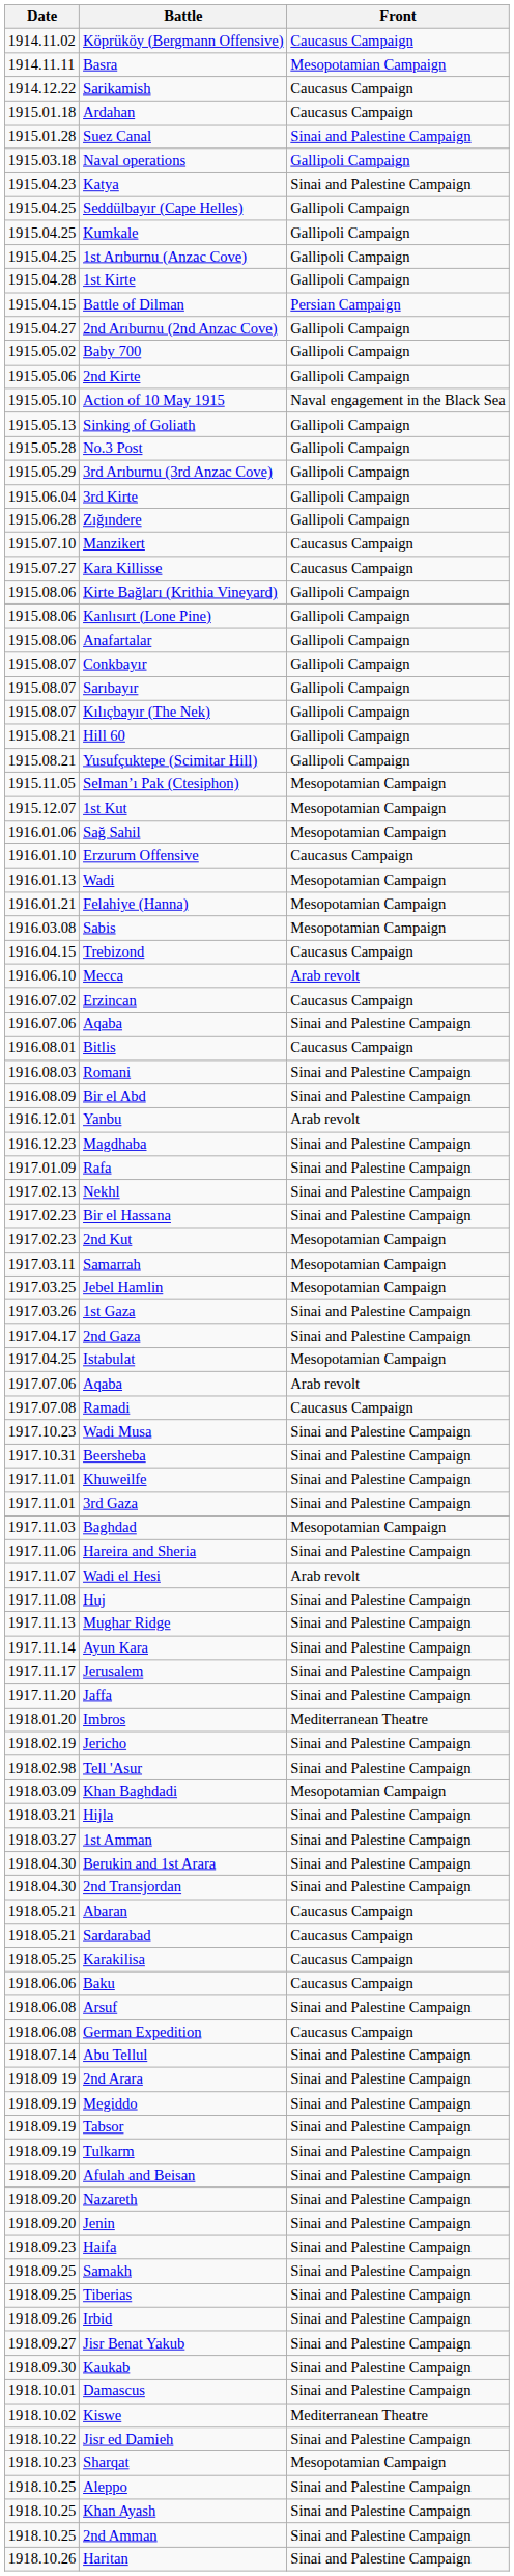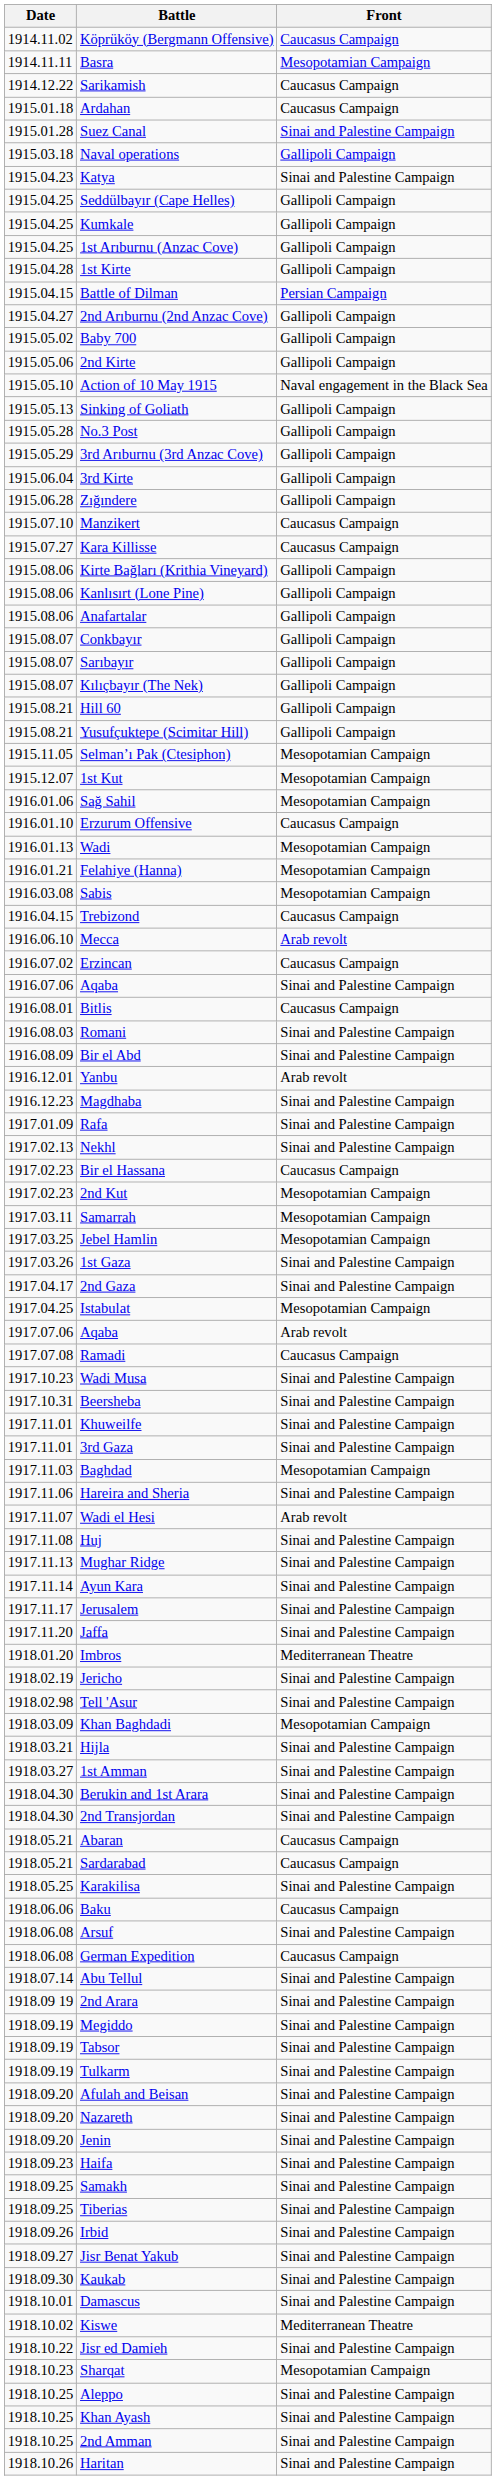 <table class="sortable wikitable">
 <tr>
 <th>Date</th>
 <th>Battle</th>
 <th>Front</th>
 </tr>
 <tr>
 <td>1914.11.02</td>
 <td><a href='#'>Köprüköy (Bergmann Offensive)</a></td>
 <td><a href='#'>Caucasus Campaign</a></td>
 </tr>
 <tr>
 <td>1914.11.11</td>
 <td><a href='#'>Basra</a></td>
 <td><a href='#'>Mesopotamian Campaign</a></td>
 </tr>
 <tr>
 <td>1914.12.22</td>
 <td><a href='#'>Sarikamish</a></td>
 <td>Caucasus Campaign</td>
 </tr>
 <tr>
 <td>1915.01.18</td>
 <td><a href='#'>Ardahan</a></td>
 <td>Caucasus Campaign</td>
 </tr>
 <tr>
 <td>1915.01.28</td>
 <td><a href='#'>Suez Canal</a></td>
 <td><a href='#'>Sinai and Palestine Campaign</a></td>
 </tr>
 <tr>
 <td>1915.03.18</td>
 <td><a href='#'>Naval operations</a></td>
 <td><a href='#'>Gallipoli Campaign</a></td>
 </tr>
 <tr>
 <td>1915.04.23</td>
 <td><a href='#'>Katya</a></td>
 <td>Sinai and Palestine Campaign</td>
 </tr>
 <tr>
 <td>1915.04.25</td>
 <td><a href='#'>Seddülbayır (Cape Helles)</a></td>
 <td>Gallipoli Campaign</td>
 </tr>
 <tr>
 <td>1915.04.25</td>
 <td><a href='#'>Kumkale</a></td>
 <td>Gallipoli Campaign</td>
 </tr>
 <tr>
 <td>1915.04.25</td>
 <td><a href='#'>1st Arıburnu (Anzac Cove)</a></td>
 <td>Gallipoli Campaign</td>
 </tr>
 <tr>
 <td>1915.04.28</td>
 <td><a href='#'>1st Kirte</a></td>
 <td>Gallipoli Campaign</td>
 </tr>
 <tr>
 <td>1915.04.15</td>
 <td><a href='#'>Battle of Dilman</a></td>
 <td><a href='#'>Persian Campaign</a></td>
 </tr>
 <tr>
 <td>1915.04.27</td>
 <td><a href='#'>2nd Arıburnu (2nd Anzac Cove)</a></td>
 <td>Gallipoli Campaign</td>
 </tr>
 <tr>
 <td>1915.05.02</td>
 <td><a href='#'>Baby 700</a></td>
 <td>Gallipoli Campaign</td>
 </tr>
 <tr>
 <td>1915.05.06</td>
 <td><a href='#'>2nd Kirte</a></td>
 <td>Gallipoli Campaign</td>
 </tr>
 <tr>
 <td>1915.05.10</td>
 <td><a href='#'>Action of 10 May 1915</a></td>
 <td>Naval engagement in the Black Sea</td>
 </tr>
 <tr>
 <td>1915.05.13</td>
 <td><a href='#'>Sinking of Goliath</a></td>
 <td>Gallipoli Campaign</td>
 </tr>
 <tr>
 <td>1915.05.28</td>
 <td><a href='#'>No.3 Post</a></td>
 <td>Gallipoli Campaign</td>
 </tr>
 <tr>
 <td>1915.05.29</td>
 <td><a href='#'>3rd Arıburnu (3rd Anzac Cove)</a></td>
 <td>Gallipoli Campaign</td>
 </tr>
 <tr>
 <td>1915.06.04</td>
 <td><a href='#'>3rd Kirte</a></td>
 <td>Gallipoli Campaign</td>
 </tr>
 <tr>
 <td>1915.06.28</td>
 <td><a href='#'>Zığındere</a></td>
 <td>Gallipoli Campaign</td>
 </tr>
 <tr>
 <td>1915.07.10</td>
 <td><a href='#'>Manzikert</a></td>
 <td>Caucasus Campaign</td>
 </tr>
 <tr>
 <td>1915.07.27</td>
 <td><a href='#'>Kara Killisse</a></td>
 <td>Caucasus Campaign</td>
 </tr>
 <tr>
 <td>1915.08.06</td>
 <td><a href='#'>Kirte Bağları (Krithia Vineyard)</a></td>
 <td>Gallipoli Campaign</td>
 </tr>
 <tr>
 <td>1915.08.06</td>
 <td><a href='#'>Kanlısırt (Lone Pine)</a></td>
 <td>Gallipoli Campaign</td>
 </tr>
 <tr>
 <td>1915.08.06</td>
 <td><a href='#'>Anafartalar</a></td>
 <td>Gallipoli Campaign</td>
 </tr>
 <tr>
 <td>1915.08.07</td>
 <td><a href='#'>Conkbayır</a></td>
 <td>Gallipoli Campaign</td>
 </tr>
 <tr>
 <td>1915.08.07</td>
 <td><a href='#'>Sarıbayır</a></td>
 <td>Gallipoli Campaign</td>
 </tr>
 <tr>
 <td>1915.08.07</td>
 <td><a href='#'>Kılıçbayır (The Nek)</a></td>
 <td>Gallipoli Campaign</td>
 </tr>
 <tr>
 <td>1915.08.21</td>
 <td><a href='#'>Hill 60</a></td>
 <td>Gallipoli Campaign</td>
 </tr>
 <tr>
 <td>1915.08.21</td>
 <td><a href='#'>Yusufçuktepe (Scimitar Hill)</a></td>
 <td>Gallipoli Campaign</td>
 </tr>
 <tr>
 <td>1915.11.05</td>
 <td><a href='#'>Selman’ı Pak (Ctesiphon)</a></td>
 <td>Mesopotamian Campaign</td>
 </tr>
 <tr>
 <td>1915.12.07</td>
 <td><a href='#'>1st Kut</a></td>
 <td>Mesopotamian Campaign</td>
 </tr>
 <tr>
 <td>1916.01.06</td>
 <td><a href='#'>Sağ Sahil</a></td>
 <td>Mesopotamian Campaign</td>
 </tr>
 <tr>
 <td>1916.01.10</td>
 <td><a href='#'>Erzurum Offensive</a></td>
 <td>Caucasus Campaign</td>
 </tr>
 <tr>
 <td>1916.01.13</td>
 <td><a href='#'>Wadi</a></td>
 <td>Mesopotamian Campaign</td>
 </tr>
 <tr>
 <td>1916.01.21</td>
 <td><a href='#'>Felahiye (Hanna)</a></td>
 <td>Mesopotamian Campaign</td>
 </tr>
 <tr>
 <td>1916.03.08</td>
 <td><a href='#'>Sabis</a></td>
 <td>Mesopotamian Campaign</td>
 </tr>
 <tr>
 <td>1916.04.15</td>
 <td><a href='#'>Trebizond</a></td>
 <td>Caucasus Campaign</td>
 </tr>
 <tr>
 <td>1916.06.10</td>
 <td><a href='#'>Mecca</a></td>
 <td><a href='#'>Arab revolt</a></td>
 </tr>
 <tr>
 <td>1916.07.02</td>
 <td><a href='#'>Erzincan</a></td>
 <td>Caucasus Campaign</td>
 </tr>
 <tr>
 <td>1916.07.06</td>
 <td><a href='#'>Aqaba</a></td>
 <td>Sinai and Palestine Campaign</td>
 </tr>
 <tr>
 <td>1916.08.01</td>
 <td><a href='#'>Bitlis</a></td>
 <td>Caucasus Campaign</td>
 </tr>
 <tr>
 <td>1916.08.03</td>
 <td><a href='#'>Romani</a></td>
 <td>Sinai and Palestine Campaign</td>
 </tr>
 <tr>
 <td>1916.08.09</td>
 <td><a href='#'>Bir el Abd</a></td>
 <td>Sinai and Palestine Campaign</td>
 </tr>
 <tr>
 <td>1916.12.01</td>
 <td><a href='#'>Yanbu</a></td>
 <td>Arab revolt</td>
 </tr>
 <tr>
 <td>1916.12.23</td>
 <td><a href='#'>Magdhaba</a></td>
 <td>Sinai and Palestine Campaign</td>
 </tr>
 <tr>
 <td>1917.01.09</td>
 <td><a href='#'>Rafa</a></td>
 <td>Sinai and Palestine Campaign</td>
 </tr>
 <tr>
 <td>1917.02.13</td>
 <td><a href='#'>Nekhl</a></td>
 <td>Sinai and Palestine Campaign</td>
 </tr>
 <tr>
 <td>1917.02.23</td>
 <td><a href='#'>Bir el Hassana</a></td>
-<td>Sinai and Palestine Campaign</td>
+<td>Caucasus Campaign</td>
 </tr>
 <tr>
 <td>1917.02.23</td>
 <td><a href='#'>2nd Kut</a></td>
 <td>Mesopotamian Campaign</td>
 </tr>
 <tr>
 <td>1917.03.11</td>
 <td><a href='#'>Samarrah</a></td>
 <td>Mesopotamian Campaign</td>
 </tr>
 <tr>
 <td>1917.03.25</td>
 <td><a href='#'>Jebel Hamlin</a></td>
 <td>Mesopotamian Campaign</td>
 </tr>
 <tr>
 <td>1917.03.26</td>
 <td><a href='#'>1st Gaza</a></td>
 <td>Sinai and Palestine Campaign</td>
 </tr>
 <tr>
 <td>1917.04.17</td>
 <td><a href='#'>2nd Gaza</a></td>
 <td>Sinai and Palestine Campaign</td>
 </tr>
 <tr>
 <td>1917.04.25</td>
 <td><a href='#'>Istabulat</a></td>
 <td>Mesopotamian Campaign</td>
 </tr>
 <tr>
 <td>1917.07.06</td>
 <td><a href='#'>Aqaba</a></td>
 <td>Arab revolt</td>
 </tr>
 <tr>
 <td>1917.07.08</td>
 <td><a href='#'>Ramadi</a></td>
 <td>Caucasus Campaign</td>
 </tr>
 <tr>
 <td>1917.10.23</td>
 <td><a href='#'>Wadi Musa</a></td>
 <td>Sinai and Palestine Campaign</td>
 </tr>
 <tr>
 <td>1917.10.31</td>
 <td><a href='#'>Beersheba</a></td>
 <td>Sinai and Palestine Campaign</td>
 </tr>
 <tr>
 <td>1917.11.01</td>
 <td><a href='#'>Khuweilfe</a></td>
 <td>Sinai and Palestine Campaign</td>
 </tr>
 <tr>
 <td>1917.11.01</td>
 <td><a href='#'>3rd Gaza</a></td>
 <td>Sinai and Palestine Campaign</td>
 </tr>
 <tr>
 <td>1917.11.03</td>
 <td><a href='#'>Baghdad</a></td>
 <td>Mesopotamian Campaign</td>
 </tr>
 <tr>
 <td>1917.11.06</td>
 <td><a href='#'>Hareira and Sheria</a></td>
 <td>Sinai and Palestine Campaign</td>
 </tr>
 <tr>
 <td>1917.11.07</td>
 <td><a href='#'>Wadi el Hesi</a></td>
 <td>Arab revolt</td>
 </tr>
 <tr>
 <td>1917.11.08</td>
 <td><a href='#'>Huj</a></td>
 <td>Sinai and Palestine Campaign</td>
 </tr>
 <tr>
 <td>1917.11.13</td>
 <td><a href='#'>Mughar Ridge</a></td>
 <td>Sinai and Palestine Campaign</td>
 </tr>
 <tr>
 <td>1917.11.14</td>
 <td><a href='#'>Ayun Kara</a></td>
 <td>Sinai and Palestine Campaign</td>
 </tr>
 <tr>
 <td>1917.11.17</td>
 <td><a href='#'>Jerusalem</a></td>
 <td>Sinai and Palestine Campaign</td>
 </tr>
 <tr>
 <td>1917.11.20</td>
 <td><a href='#'>Jaffa</a></td>
 <td>Sinai and Palestine Campaign</td>
 </tr>
 <tr>
 <td>1918.01.20</td>
 <td><a href='#'>Imbros</a></td>
 <td>Mediterranean Theatre</td>
 </tr>
 <tr>
 <td>1918.02.19</td>
 <td><a href='#'>Jericho</a></td>
 <td>Sinai and Palestine Campaign</td>
 </tr>
 <tr>
 <td>1918.02.98</td>
 <td><a href='#'>Tell 'Asur</a></td>
 <td>Sinai and Palestine Campaign</td>
 </tr>
 <tr>
 <td>1918.03.09</td>
 <td><a href='#'>Khan Baghdadi</a></td>
 <td>Mesopotamian Campaign</td>
 </tr>
 <tr>
 <td>1918.03.21</td>
 <td><a href='#'>Hijla</a></td>
 <td>Sinai and Palestine Campaign</td>
 </tr>
 <tr>
 <td>1918.03.27</td>
 <td><a href='#'>1st Amman</a></td>
 <td>Sinai and Palestine Campaign</td>
 </tr>
 <tr>
 <td>1918.04.30</td>
 <td><a href='#'>Berukin and 1st Arara</a></td>
 <td>Sinai and Palestine Campaign</td>
 </tr>
 <tr>
 <td>1918.04.30</td>
 <td><a href='#'>2nd Transjordan</a></td>
 <td>Sinai and Palestine Campaign</td>
 </tr>
 <tr>
 <td>1918.05.21</td>
 <td><a href='#'>Abaran</a></td>
 <td>Caucasus Campaign</td>
 </tr>
 <tr>
 <td>1918.05.21</td>
 <td><a href='#'>Sardarabad</a></td>
 <td>Caucasus Campaign</td>
 </tr>
 <tr>
 <td>1918.05.25</td>
 <td><a href='#'>Karakilisa</a></td>
-<td>Caucasus Campaign</td>
+<td>Sinai and Palestine Campaign</td>
 </tr>
 <tr>
 <td>1918.06.06</td>
 <td><a href='#'>Baku</a></td>
 <td>Caucasus Campaign</td>
 </tr>
 <tr>
 <td>1918.06.08</td>
 <td><a href='#'>Arsuf</a></td>
 <td>Sinai and Palestine Campaign</td>
 </tr>
 <tr>
 <td>1918.06.08</td>
 <td><a href='#'>German Expedition</a></td>
 <td>Caucasus Campaign</td>
 </tr>
 <tr>
 <td>1918.07.14</td>
 <td><a href='#'>Abu Tellul</a></td>
 <td>Sinai and Palestine Campaign</td>
 </tr>
 <tr>
 <td>1918.09 19</td>
 <td><a href='#'>2nd Arara</a></td>
 <td>Sinai and Palestine Campaign</td>
 </tr>
 <tr>
 <td>1918.09.19</td>
 <td><a href='#'>Megiddo</a></td>
 <td>Sinai and Palestine Campaign</td>
 </tr>
 <tr>
 <td>1918.09.19</td>
 <td><a href='#'>Tabsor</a></td>
 <td>Sinai and Palestine Campaign</td>
 </tr>
 <tr>
 <td>1918.09.19</td>
 <td><a href='#'>Tulkarm</a></td>
 <td>Sinai and Palestine Campaign</td>
 </tr>
 <tr>
 <td>1918.09.20</td>
 <td><a href='#'>Afulah and Beisan</a></td>
 <td>Sinai and Palestine Campaign</td>
 </tr>
 <tr>
 <td>1918.09.20</td>
 <td><a href='#'>Nazareth</a></td>
 <td>Sinai and Palestine Campaign</td>
 </tr>
 <tr>
 <td>1918.09.20</td>
 <td><a href='#'>Jenin</a></td>
 <td>Sinai and Palestine Campaign</td>
 </tr>
 <tr>
 <td>1918.09.23</td>
 <td><a href='#'>Haifa</a></td>
 <td>Sinai and Palestine Campaign</td>
 </tr>
 <tr>
 <td>1918.09.25</td>
 <td><a href='#'>Samakh</a></td>
 <td>Sinai and Palestine Campaign</td>
 </tr>
 <tr>
 <td>1918.09.25</td>
 <td><a href='#'>Tiberias</a></td>
 <td>Sinai and Palestine Campaign</td>
 </tr>
 <tr>
 <td>1918.09.26</td>
 <td><a href='#'>Irbid</a></td>
 <td>Sinai and Palestine Campaign</td>
 </tr>
 <tr>
 <td>1918.09.27</td>
 <td><a href='#'>Jisr Benat Yakub</a></td>
 <td>Sinai and Palestine Campaign</td>
 </tr>
 <tr>
 <td>1918.09.30</td>
 <td><a href='#'>Kaukab</a></td>
 <td>Sinai and Palestine Campaign</td>
 </tr>
 <tr>
 <td>1918.10.01</td>
 <td><a href='#'>Damascus</a></td>
 <td>Sinai and Palestine Campaign</td>
 </tr>
 <tr>
 <td>1918.10.02</td>
 <td><a href='#'>Kiswe</a></td>
 <td>Mediterranean Theatre</td>
 </tr>
 <tr>
 <td>1918.10.22</td>
 <td><a href='#'>Jisr ed Damieh</a></td>
 <td>Sinai and Palestine Campaign</td>
 </tr>
 <tr>
 <td>1918.10.23</td>
 <td><a href='#'>Sharqat</a></td>
 <td>Mesopotamian Campaign</td>
 </tr>
 <tr>
 <td>1918.10.25</td>
 <td><a href='#'>Aleppo</a></td>
 <td>Sinai and Palestine Campaign</td>
 </tr>
 <tr>
 <td>1918.10.25</td>
 <td><a href='#'>Khan Ayash</a></td>
 <td>Sinai and Palestine Campaign</td>
 </tr>
 <tr>
 <td>1918.10.25</td>
 <td><a href='#'>2nd Amman</a></td>
 <td>Sinai and Palestine Campaign</td>
 </tr>
 <tr>
 <td>1918.10.26</td>
 <td><a href='#'>Haritan</a></td>
 <td>Sinai and Palestine Campaign</td>
 </tr>
 </table>
